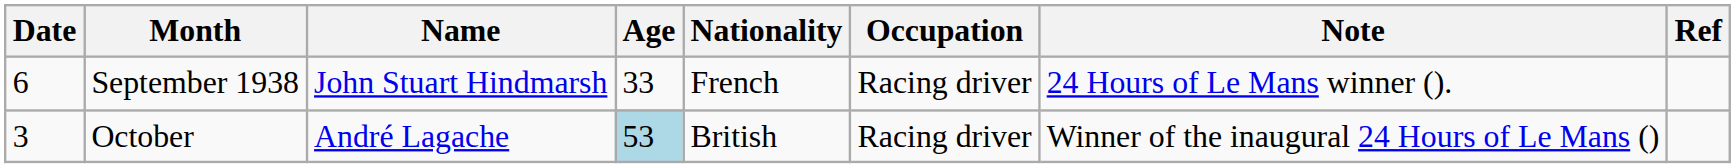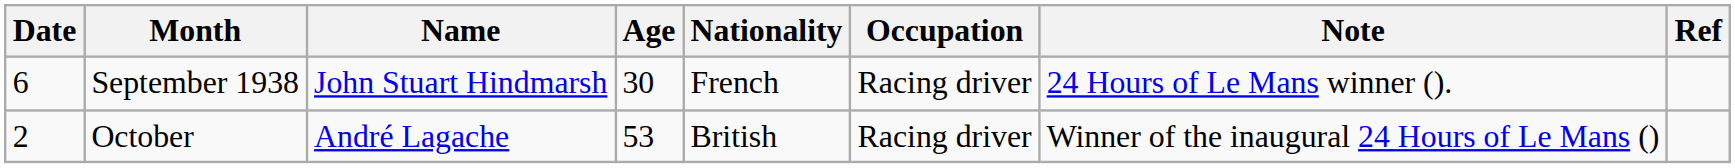 <table class="wikitable" style="font-size:85%;">
 <tr>
 <th>Date</th>
 <th>Month</th>
 <th>Name</th>
 <th>Age</th>
 <th>Nationality</th>
 <th>Occupation</th>
 <th>Note</th>
 <th>Ref</th>
 </tr>
 <tr>
 <td>6</td>
 <td>September 1938</td>
 <td><a href='#'>John Stuart Hindmarsh</a></td>
-<td>33</td>
+<td>30</td>
 <td>French</td>
 <td>Racing driver</td>
 <td><a href='#'>24 Hours of Le Mans</a> winner ().</td>
 <td></td>
 </tr>
 <tr>
-<td>3</td>
+<td>2</td>
 <td>October</td>
 <td><a href='#'>André Lagache</a></td>
-<td style="background: lightblue;">53</td>
+<td>53</td>
 <td>British</td>
 <td>Racing driver</td>
 <td>Winner of the inaugural <a href='#'>24 Hours of Le Mans</a> ()</td>
 <td></td>
 </tr>
 </table>
